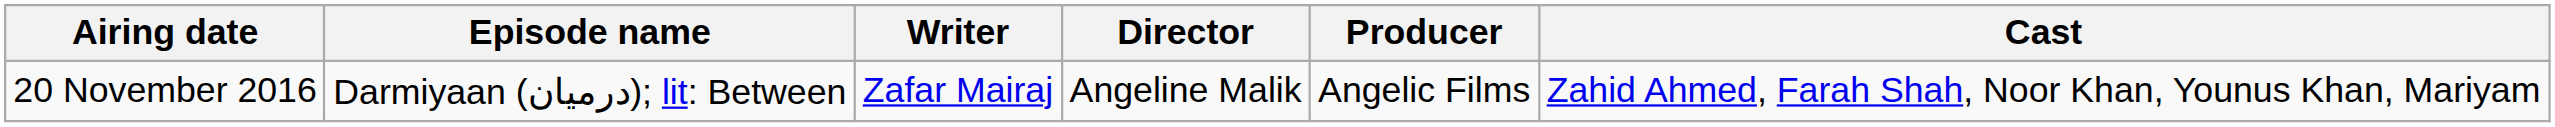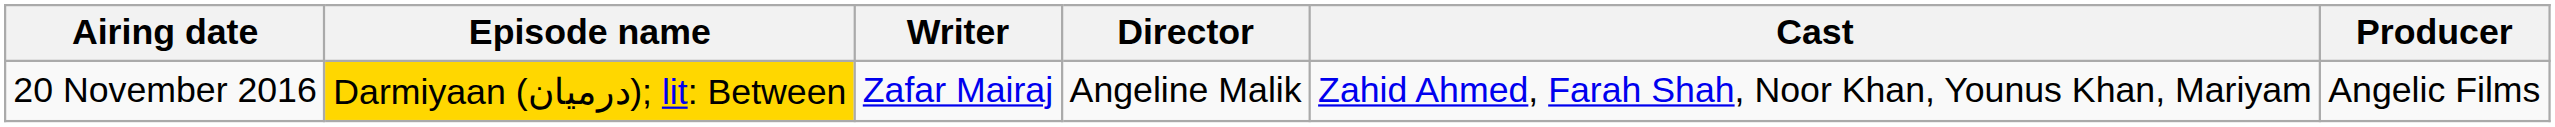 <table class="wikitable plainrowheaders">
 <tr>
 <th>Airing date</th>
 <th>Episode name</th>
 <th>Writer</th>
 <th>Director</th>
+<th>Cast</th>
 <th>Producer</th>
-<th>Cast</th>
 </tr>
 <tr>
 <td>20 November 2016</td>
-<td>Darmiyaan (درمیان); <a href='#'>lit</a>: Between</td>
+<td style="background: gold;">Darmiyaan (درمیان); <a href='#'>lit</a>: Between</td>
 <td><a href='#'>Zafar Mairaj</a></td>
 <td>Angeline Malik</td>
+<td><a href='#'>Zahid Ahmed</a>, <a href='#'>Farah Shah</a>, Noor Khan, Younus Khan, Mariyam</td>
 <td>Angelic Films</td>
-<td><a href='#'>Zahid Ahmed</a>, <a href='#'>Farah Shah</a>, Noor Khan, Younus Khan, Mariyam</td>
 </tr>
 </table>
